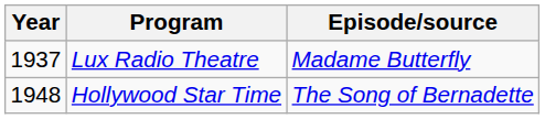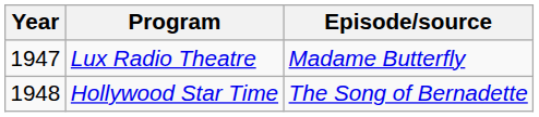 <table class="wikitable">
 <tr>
 <th>Year</th>
 <th>Program</th>
 <th>Episode/source</th>
 </tr>
 <tr>
-<td>1937</td>
+<td>1947</td>
 <td><em><a href='#'>Lux Radio Theatre</a></em></td>
 <td><em><a href='#'>Madame Butterfly</a></em></td>
 </tr>
 <tr>
 <td>1948</td>
 <td><em><a href='#'>Hollywood Star Time</a></em></td>
 <td><em><a href='#'>The Song of Bernadette</a></em></td>
 </tr>
 </table>
